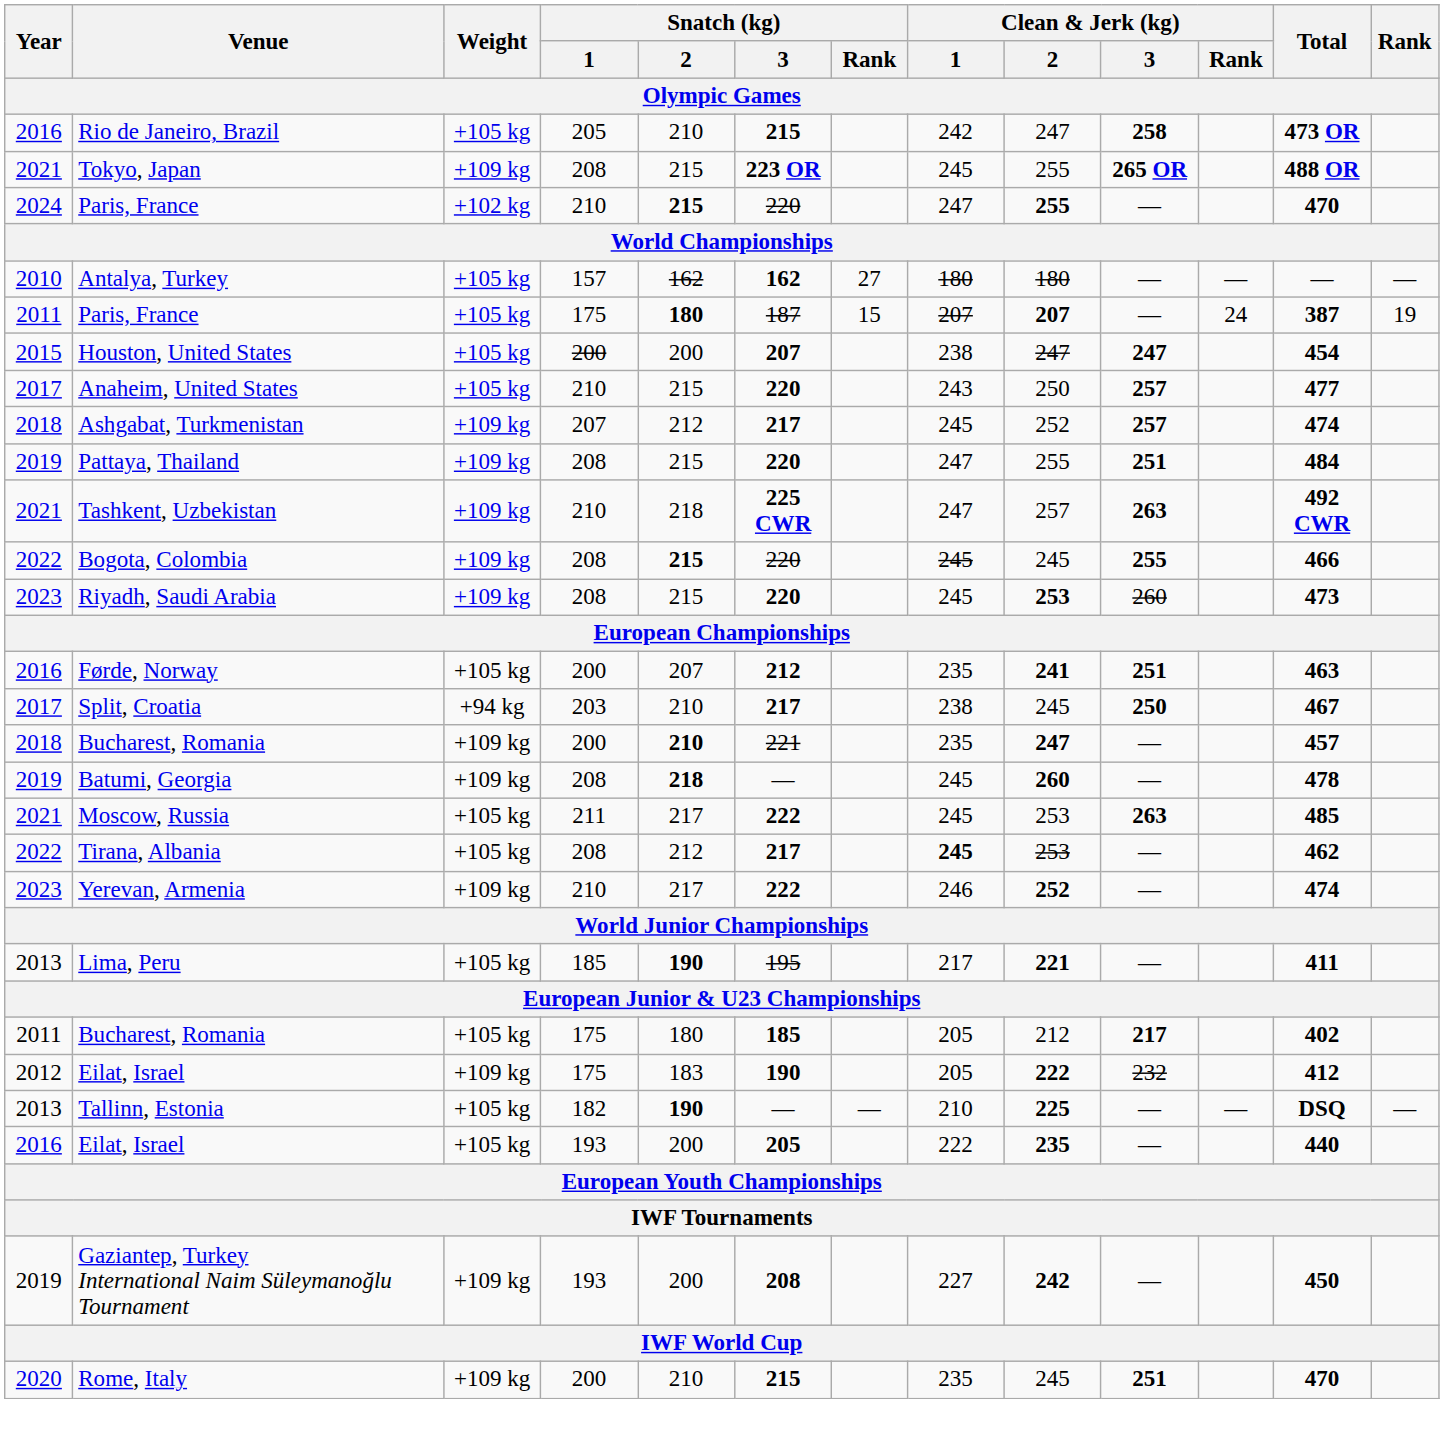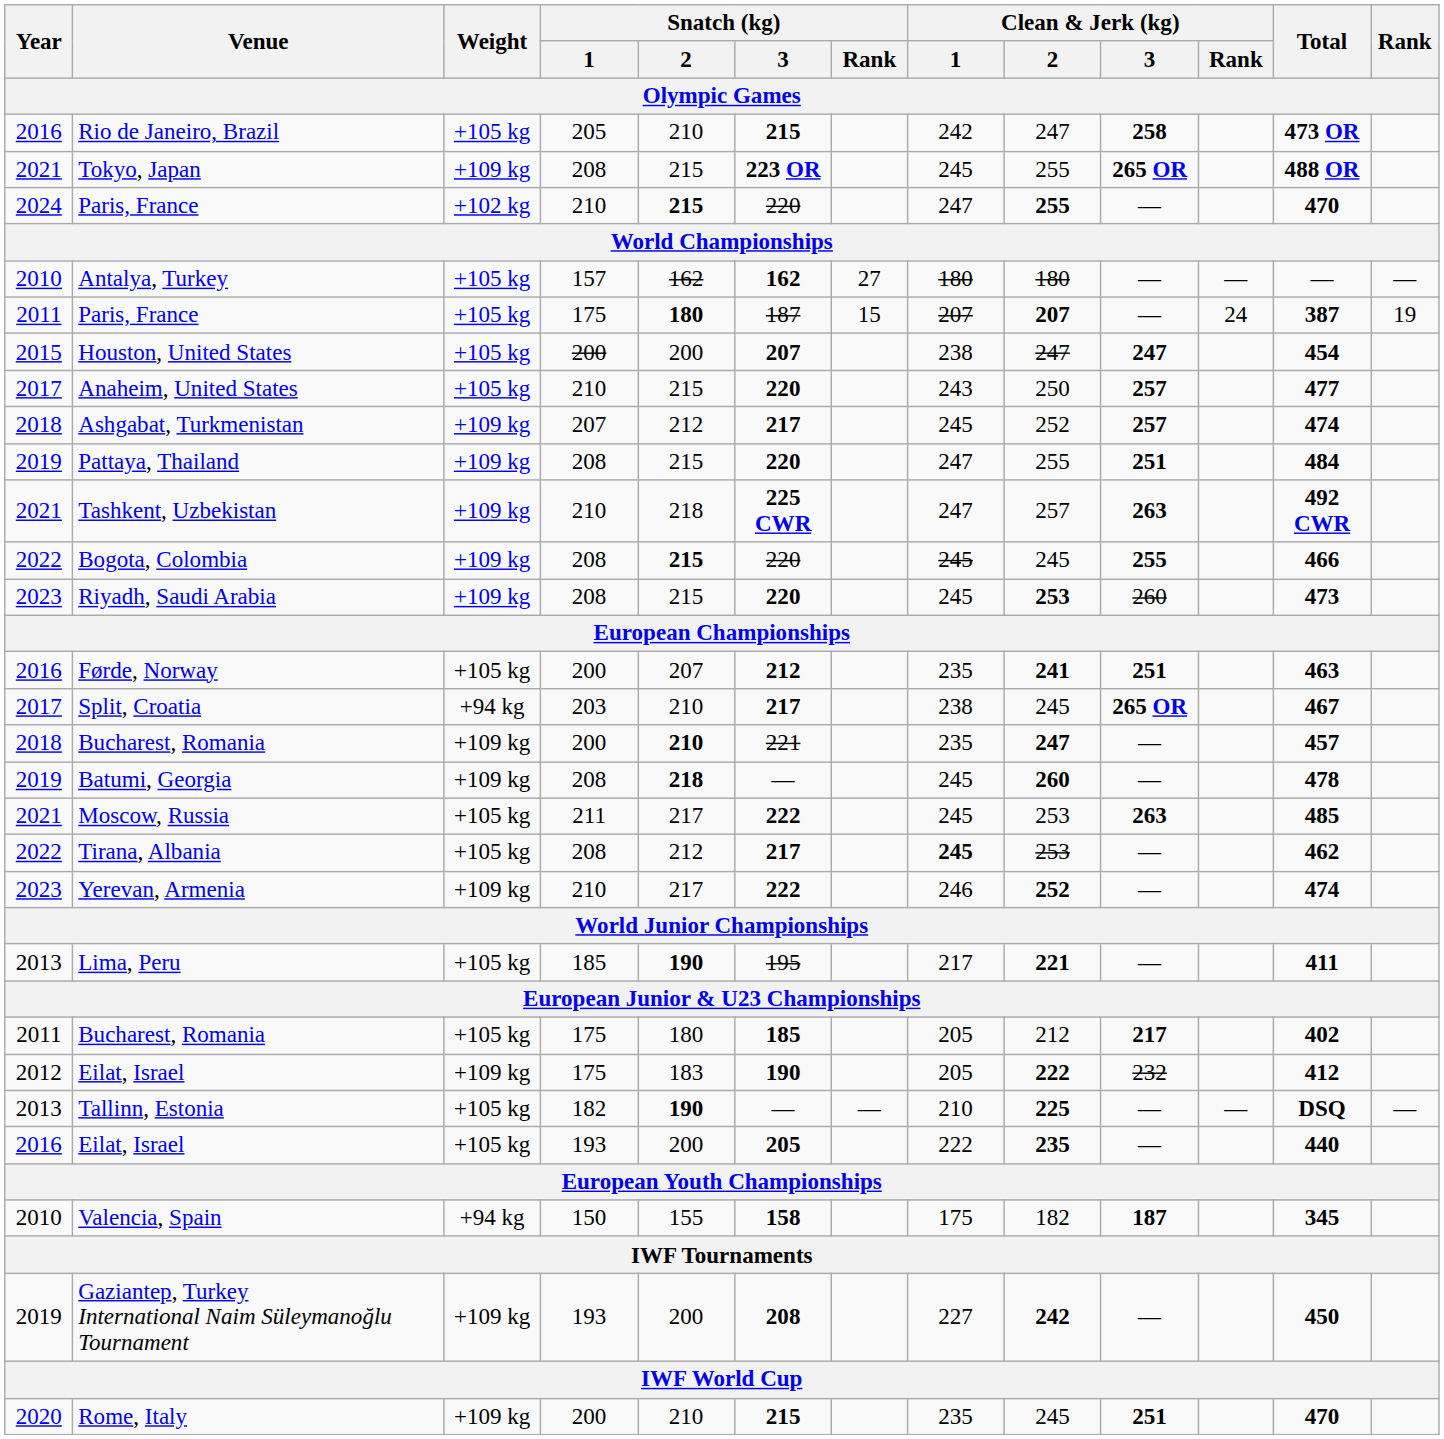 <table class="wikitable" style="text-align:center;">
 <tr>
 <th rowspan=2 width=40>Year</th>
 <th rowspan=2 width=250>Venue</th>
 <th rowspan=2 width=60>Weight</th>
 <th colspan=4>Snatch (kg)</th>
 <th colspan=4>Clean & Jerk (kg)</th>
 <th rowspan=2 width=60>Total</th>
 <th rowspan=2 width=40>Rank</th>
 </tr>
 <tr>
 <th width=60>1</th>
 <th width=60>2</th>
 <th width=60>3</th>
 <th width=45>Rank</th>
 <th width=60>1</th>
 <th width=60>2</th>
 <th width=60>3</th>
 <th width=45>Rank</th>
 </tr>
 <tr>
 <th colspan=13><a href='#'>Olympic Games</a></th>
 </tr>
 <tr>
 <td><a href='#'>2016</a></td>
 <td align=left><a href='#'>Rio de Janeiro, Brazil</a></td>
 <td><a href='#'>+105 kg</a></td>
 <td>205</td>
 <td>210</td>
 <td><strong>215</strong></td>
 <td></td>
 <td>242</td>
 <td>247</td>
 <td><strong>258</strong></td>
 <td></td>
 <td><strong>473 <a href='#'>OR</a></strong></td>
 <td><strong></strong></td>
 </tr>
 <tr>
 <td><a href='#'>2021</a></td>
 <td align=left><a href='#'>Tokyo</a>, <a href='#'>Japan</a></td>
 <td><a href='#'>+109 kg</a></td>
 <td>208</td>
 <td>215</td>
 <td><strong>223 <a href='#'>OR</a></strong></td>
 <td></td>
 <td>245</td>
 <td>255</td>
 <td><strong>265 <a href='#'>OR</a></strong></td>
 <td></td>
 <td><strong>488 <a href='#'>OR</a></strong></td>
 <td><strong></strong></td>
 </tr>
 <tr>
 <td><a href='#'>2024</a></td>
 <td align=left><a href='#'>Paris, France</a></td>
 <td><a href='#'>+102 kg</a></td>
 <td>210</td>
 <td><strong>215</strong></td>
 <td><s>220</s></td>
 <td></td>
 <td>247</td>
 <td><strong>255</strong></td>
 <td>—</td>
 <td></td>
 <td><strong>470</strong></td>
 <td><strong></strong></td>
 </tr>
 <tr>
 <th colspan=13><a href='#'>World Championships</a></th>
 </tr>
 <tr>
 <td><a href='#'>2010</a></td>
 <td align=left><a href='#'>Antalya</a>, <a href='#'>Turkey</a></td>
 <td><a href='#'>+105 kg</a></td>
 <td>157</td>
 <td><s>162</s></td>
 <td><strong>162</strong></td>
 <td>27</td>
 <td><s>180</s></td>
 <td><s>180</s></td>
 <td>—</td>
 <td>—</td>
 <td>—</td>
 <td>—</td>
 </tr>
 <tr>
 <td><a href='#'>2011</a></td>
 <td align=left><a href='#'>Paris, France</a></td>
 <td><a href='#'>+105 kg</a></td>
 <td>175</td>
 <td><strong>180</strong></td>
 <td><s>187</s></td>
 <td>15</td>
 <td><s>207</s></td>
 <td><strong>207</strong></td>
 <td>—</td>
 <td>24</td>
 <td><strong>387</strong></td>
 <td>19</td>
 </tr>
 <tr>
 <td><a href='#'>2015</a></td>
 <td align=left><a href='#'>Houston</a>, <a href='#'>United States</a></td>
 <td><a href='#'>+105 kg</a></td>
 <td><s>200</s></td>
 <td>200</td>
 <td><strong>207</strong></td>
 <td></td>
 <td>238</td>
 <td><s>247</s></td>
 <td><strong>247</strong></td>
 <td></td>
 <td><strong>454</strong></td>
 <td></td>
 </tr>
 <tr>
 <td><a href='#'>2017</a></td>
 <td align=left><a href='#'>Anaheim</a>, <a href='#'>United States</a></td>
 <td><a href='#'>+105 kg</a></td>
 <td>210</td>
 <td>215</td>
 <td><strong>220</strong> </td>
 <td></td>
 <td>243</td>
 <td>250</td>
 <td><strong>257</strong></td>
 <td></td>
 <td><strong>477</strong> </td>
 <td></td>
 </tr>
 <tr>
 <td><a href='#'>2018</a></td>
 <td align=left><a href='#'>Ashgabat</a>, <a href='#'>Turkmenistan</a></td>
 <td><a href='#'>+109 kg</a></td>
 <td>207</td>
 <td>212</td>
 <td><strong>217</strong></td>
 <td></td>
 <td>245</td>
 <td>252</td>
 <td><strong>257</strong></td>
 <td></td>
 <td><strong>474</strong></td>
 <td></td>
 </tr>
 <tr>
 <td><a href='#'>2019</a></td>
 <td align=left><a href='#'>Pattaya</a>, <a href='#'>Thailand</a></td>
 <td><a href='#'>+109 kg</a></td>
 <td>208</td>
 <td>215</td>
 <td><strong>220</strong></td>
 <td></td>
 <td>247</td>
 <td>255</td>
 <td><strong>251</strong></td>
 <td></td>
 <td><strong>484</strong></td>
 <td></td>
 </tr>
 <tr>
 <td><a href='#'>2021</a></td>
 <td align=left><a href='#'>Tashkent</a>, <a href='#'>Uzbekistan</a></td>
 <td><a href='#'>+109 kg</a></td>
 <td>210</td>
 <td>218</td>
 <td><strong>225 <a href='#'>CWR</a></strong></td>
 <td></td>
 <td>247</td>
 <td>257</td>
 <td><strong>263</strong></td>
 <td></td>
 <td><strong>492 <a href='#'>CWR</a></strong></td>
 <td></td>
 </tr>
 <tr>
 <td><a href='#'>2022</a></td>
 <td align=left><a href='#'>Bogota</a>, <a href='#'>Colombia</a></td>
 <td><a href='#'>+109 kg</a></td>
 <td>208</td>
 <td><strong>215</strong></td>
 <td><s>220</s></td>
 <td></td>
 <td><s>245</s></td>
 <td>245</td>
 <td><strong>255</strong></td>
 <td></td>
 <td><strong>466</strong></td>
 <td></td>
 </tr>
 <tr>
 <td><a href='#'>2023</a></td>
 <td align=left><a href='#'>Riyadh</a>, <a href='#'>Saudi Arabia</a></td>
 <td><a href='#'>+109 kg</a></td>
 <td>208</td>
 <td>215</td>
 <td><strong>220</strong></td>
 <td></td>
 <td>245</td>
 <td><strong>253</strong></td>
 <td><s>260</s></td>
 <td></td>
 <td><strong>473</strong></td>
 <td></td>
 </tr>
 <tr>
 <th colspan=13><a href='#'>European Championships</a></th>
 </tr>
 <tr>
 <td><a href='#'>2016</a></td>
 <td align=left><a href='#'>Førde</a>, <a href='#'>Norway</a></td>
 <td>+105 kg</td>
 <td>200</td>
 <td>207</td>
 <td><strong>212</strong></td>
 <td><strong></strong></td>
 <td>235</td>
 <td><strong>241</strong></td>
 <td><strong>251</strong></td>
 <td><strong></strong></td>
 <td><strong>463</strong></td>
 <td><strong></strong></td>
 </tr>
 <tr>
 <td><a href='#'>2017</a></td>
 <td align=left><a href='#'>Split</a>, <a href='#'>Croatia</a></td>
 <td>+94 kg</td>
 <td>203</td>
 <td>210</td>
 <td><strong>217</strong></td>
 <td><strong></strong></td>
 <td>238</td>
 <td>245</td>
-<td><strong>250</strong></td>
+<td><strong>265 <a href='#'>OR</a></strong></td>
 <td><strong></strong></td>
 <td><strong>467</strong></td>
 <td><strong></strong></td>
 </tr>
 <tr>
 <td><a href='#'>2018</a></td>
 <td align=left><a href='#'>Bucharest</a>, <a href='#'>Romania</a></td>
 <td>+109 kg</td>
 <td>200</td>
 <td><strong>210</strong></td>
 <td><s>221</s></td>
 <td><strong></strong></td>
 <td>235</td>
 <td><strong>247</strong></td>
 <td>—</td>
 <td><strong></strong></td>
 <td><strong>457</strong></td>
 <td><strong></strong></td>
 </tr>
 <tr>
 <td><a href='#'>2019</a></td>
 <td align=left><a href='#'>Batumi</a>, <a href='#'>Georgia</a></td>
 <td>+109 kg</td>
 <td>208</td>
 <td><strong>218</strong></td>
 <td>—</td>
 <td></td>
 <td>245</td>
 <td><strong>260</strong></td>
 <td>—</td>
 <td></td>
 <td><strong>478</strong></td>
 <td></td>
 </tr>
 <tr>
 <td><a href='#'>2021</a></td>
 <td align=left><a href='#'>Moscow</a>, <a href='#'>Russia</a></td>
 <td>+105 kg</td>
 <td>211</td>
 <td>217</td>
 <td><strong>222</strong></td>
 <td></td>
 <td>245</td>
 <td>253</td>
 <td><strong>263</strong></td>
 <td></td>
 <td><strong>485</strong></td>
 <td></td>
 </tr>
 <tr>
 <td><a href='#'>2022</a></td>
 <td align=left><a href='#'>Tirana</a>, <a href='#'>Albania</a></td>
 <td>+105 kg</td>
 <td>208</td>
 <td>212</td>
 <td><strong>217</strong></td>
 <td></td>
 <td><strong>245</strong></td>
 <td><s>253</s></td>
 <td>—</td>
 <td></td>
 <td><strong>462</strong></td>
 <td></td>
 </tr>
 <tr>
 <td><a href='#'>2023</a></td>
 <td align=left><a href='#'>Yerevan</a>, <a href='#'>Armenia</a></td>
 <td>+109 kg</td>
 <td>210</td>
 <td>217</td>
 <td><strong>222</strong></td>
 <td></td>
 <td>246</td>
 <td><strong>252</strong></td>
 <td>—</td>
 <td></td>
 <td><strong>474</strong></td>
 <td></td>
 </tr>
 <tr>
 <th colspan=13><a href='#'>World Junior Championships</a></th>
 </tr>
 <tr>
 <td>2013</td>
 <td align=left><a href='#'>Lima</a>, <a href='#'>Peru</a></td>
 <td>+105 kg</td>
 <td>185</td>
 <td><strong>190</strong></td>
 <td><s>195</s></td>
 <td><strong></strong></td>
 <td>217</td>
 <td><strong>221</strong></td>
 <td>—</td>
 <td><strong></strong></td>
 <td><strong>411</strong></td>
 <td><strong></strong></td>
 </tr>
 <tr>
 <th colspan=13><a href='#'>European Junior & U23 Championships</a></th>
 </tr>
 <tr>
 <td>2011</td>
 <td align=left><a href='#'>Bucharest</a>, <a href='#'>Romania</a></td>
 <td>+105 kg</td>
 <td>175</td>
 <td>180</td>
 <td><strong>185</strong></td>
 <td><strong></strong></td>
 <td>205</td>
 <td>212</td>
 <td><strong>217</strong></td>
 <td><strong></strong></td>
 <td><strong>402</strong></td>
 <td><strong></strong></td>
 </tr>
 <tr>
 <td>2012</td>
 <td align=left><a href='#'>Eilat</a>, <a href='#'>Israel</a></td>
 <td>+109 kg</td>
 <td>175</td>
 <td>183</td>
 <td><strong>190</strong></td>
 <td><strong></strong></td>
 <td>205</td>
 <td><strong>222</strong></td>
 <td><s>232</s></td>
 <td><strong></strong></td>
 <td><strong>412</strong></td>
 <td><strong></strong></td>
 </tr>
 <tr>
 <td>2013</td>
 <td align=left><a href='#'>Tallinn</a>, <a href='#'>Estonia</a></td>
 <td>+105 kg</td>
 <td>182</td>
 <td><strong>190</strong></td>
 <td>—</td>
 <td>—</td>
 <td>210</td>
 <td><strong>225</strong></td>
 <td>—</td>
 <td>—</td>
 <td><strong>DSQ</strong></td>
 <td>—</td>
 </tr>
 <tr>
 <td><a href='#'>2016</a></td>
 <td align=left><a href='#'>Eilat</a>, <a href='#'>Israel</a></td>
 <td>+105 kg</td>
 <td>193</td>
 <td>200</td>
 <td><strong>205</strong></td>
 <td><strong></strong></td>
 <td>222</td>
 <td><strong>235</strong></td>
 <td>—</td>
 <td><strong></strong></td>
 <td><strong>440</strong></td>
 <td><strong></strong></td>
 </tr>
 <tr>
 <th colspan=13><a href='#'>European Youth Championships</a></th>
 </tr>
 <tr>
+<td>2010</td>
+<td align=left><a href='#'>Valencia</a>, <a href='#'>Spain</a></td>
+<td>+94 kg</td>
+<td>150</td>
+<td>155</td>
+<td><strong>158</strong></td>
+<td><strong></strong></td>
+<td>175</td>
+<td>182</td>
+<td><strong>187</strong></td>
+<td><strong></strong></td>
+<td><strong>345</strong></td>
+<td><strong></strong></td>
+</tr>
+<tr>
 <th colspan=13>IWF Tournaments</th>
 </tr>
 <tr>
 <td>2019</td>
 <td align="left"><a href='#'>Gaziantep</a>, <a href='#'>Turkey</a><br><em>International Naim Süleymanoğlu Tournament</em></td>
 <td>+109 kg</td>
 <td>193</td>
 <td>200</td>
 <td><strong>208</strong></td>
 <td><strong></strong></td>
 <td>227</td>
 <td><strong>242</strong></td>
 <td>—</td>
 <td><strong></strong></td>
 <td><strong>450</strong></td>
 <td><strong></strong></td>
 </tr>
 <tr>
 <th colspan=13><a href='#'>IWF World Cup</a></th>
 </tr>
 <tr>
 <td><a href='#'>2020</a></td>
 <td align=left><a href='#'>Rome</a>, <a href='#'>Italy</a></td>
 <td>+109 kg</td>
 <td>200</td>
 <td>210</td>
 <td><strong>215</strong></td>
 <td><strong></strong></td>
 <td>235</td>
 <td>245</td>
 <td><strong>251</strong></td>
 <td><strong></strong></td>
 <td><strong>470</strong></td>
 <td><strong></strong></td>
 </tr>
 </table>
